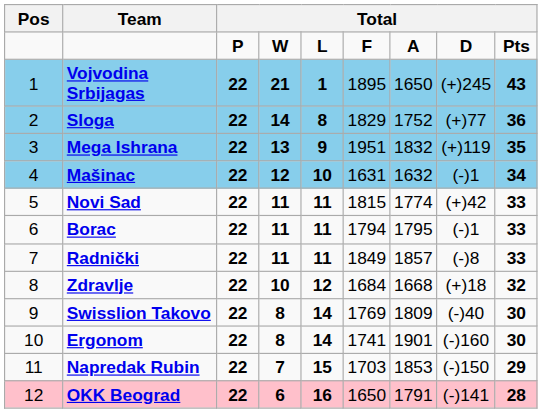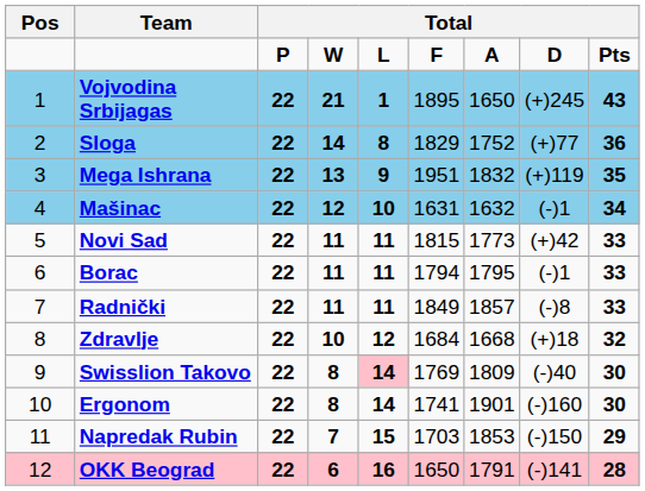 <table class="wikitable sortable" style="text-align: center; font-size:95%">
 <tr>
 <th width="44">Pos</th>
 <th width="128">Team</th>
 <th colspan=7>Total</th>
 </tr>
 <tr>
 <td></td>
 <td></td>
 <td width="30"><strong>P</strong></td>
 <td width="30"><strong>W</strong></td>
 <td width="30"><strong>L</strong></td>
 <td width="30"><strong>F</strong></td>
 <td width="30"><strong>A</strong></td>
 <td width="30"><strong>D</strong></td>
 <td width="30"><strong>Pts</strong></td>
 </tr>
 <tr bgcolor="87ceeb">
 <td>1</td>
 <td align="left"><strong><a href='#'>Vojvodina Srbijagas</a></strong></td>
 <td><strong>22</strong></td>
 <td><strong>21</strong></td>
 <td><strong>1</strong></td>
 <td>1895</td>
 <td>1650</td>
 <td>(+)245</td>
 <td><strong>43</strong></td>
 </tr>
 <tr bgcolor="87ceeb">
 <td>2</td>
 <td align="left"><strong><a href='#'>Sloga</a></strong></td>
 <td><strong>22</strong></td>
 <td><strong>14</strong></td>
 <td><strong>8</strong></td>
 <td>1829</td>
 <td>1752</td>
 <td>(+)77</td>
 <td><strong>36</strong></td>
 </tr>
 <tr bgcolor="87ceeb">
 <td>3</td>
 <td align="left"><strong><a href='#'>Mega Ishrana</a></strong></td>
 <td><strong>22</strong></td>
 <td><strong>13</strong></td>
 <td><strong>9</strong></td>
 <td>1951</td>
 <td>1832</td>
 <td>(+)119</td>
 <td><strong>35</strong></td>
 </tr>
 <tr bgcolor="87ceeb">
 <td>4</td>
 <td align="left"><strong><a href='#'>Mašinac</a></strong></td>
 <td><strong>22</strong></td>
 <td><strong>12</strong></td>
 <td><strong>10</strong></td>
 <td>1631</td>
 <td>1632</td>
 <td>(-)1</td>
 <td><strong>34</strong></td>
 </tr>
 <tr>
 <td>5</td>
 <td align="left"><strong><a href='#'>Novi Sad</a></strong></td>
 <td><strong>22</strong></td>
 <td><strong>11</strong></td>
 <td><strong>11</strong></td>
 <td>1815</td>
-<td>1774</td>
+<td>1773</td>
 <td>(+)42</td>
 <td><strong>33</strong></td>
 </tr>
 <tr>
 <td>6</td>
 <td align="left"><strong><a href='#'>Borac</a></strong></td>
 <td><strong>22</strong></td>
 <td><strong>11</strong></td>
 <td><strong>11</strong></td>
 <td>1794</td>
 <td>1795</td>
 <td>(-)1</td>
 <td><strong>33</strong></td>
 </tr>
 <tr>
 <td>7</td>
 <td align="left"><strong><a href='#'>Radnički</a></strong></td>
 <td><strong>22</strong></td>
 <td><strong>11</strong></td>
 <td><strong>11</strong></td>
 <td>1849</td>
 <td>1857</td>
 <td>(-)8</td>
 <td><strong>33</strong></td>
 </tr>
 <tr>
 <td>8</td>
 <td align="left"><strong><a href='#'>Zdravlje</a></strong></td>
 <td><strong>22</strong></td>
 <td><strong>10</strong></td>
 <td><strong>12</strong></td>
 <td>1684</td>
 <td>1668</td>
 <td>(+)18</td>
 <td><strong>32</strong></td>
 </tr>
 <tr>
 <td>9</td>
 <td align="left"><strong><a href='#'>Swisslion Takovo</a></strong></td>
 <td><strong>22</strong></td>
 <td><strong>8</strong></td>
-<td><strong>14</strong></td>
+<td style="background: pink;"><strong>14</strong></td>
 <td>1769</td>
 <td>1809</td>
 <td>(-)40</td>
 <td><strong>30</strong></td>
 </tr>
 <tr>
 <td>10</td>
 <td align="left"><strong><a href='#'>Ergonom</a></strong></td>
 <td><strong>22</strong></td>
 <td><strong>8</strong></td>
 <td><strong>14</strong></td>
 <td>1741</td>
 <td>1901</td>
 <td>(-)160</td>
 <td><strong>30</strong></td>
 </tr>
 <tr>
 <td>11</td>
 <td align="left"><strong><a href='#'>Napredak Rubin</a></strong></td>
 <td><strong>22</strong></td>
 <td><strong>7</strong></td>
 <td><strong>15</strong></td>
 <td>1703</td>
 <td>1853</td>
 <td>(-)150</td>
 <td><strong>29</strong></td>
 </tr>
 <tr bgcolor="ffc0cb">
 <td>12</td>
 <td align="left"><strong><a href='#'>OKK Beograd</a></strong></td>
 <td><strong>22</strong></td>
 <td><strong>6</strong></td>
 <td><strong>16</strong></td>
 <td>1650</td>
 <td>1791</td>
 <td>(-)141</td>
 <td><strong>28</strong></td>
 </tr>
 </table>
